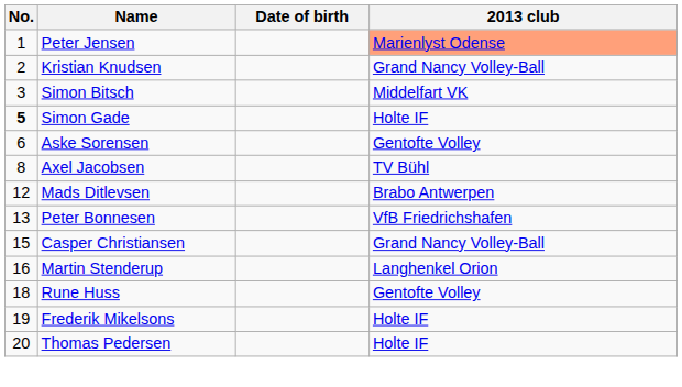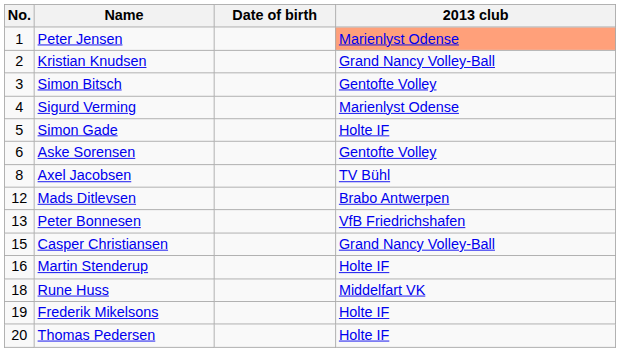 <table class="wikitable sortable" style="font-size:100%; text-align:left;">
 <tr>
 <th>No.</th>
 <th style="width:12em">Name</th>
 <th style="width:8em">Date of birth</th>
 <th style="width:19em">2013 club</th>
 </tr>
 <tr>
 <td align=center>1</td>
 <td><a href='#'>Peter Jensen</a></td>
 <td align=right></td>
 <td style="background: lightsalmon;"> <a href='#'>Marienlyst Odense</a></td>
 </tr>
 <tr>
 <td align=center>2</td>
 <td><a href='#'>Kristian Knudsen </a></td>
 <td align=right></td>
 <td> <a href='#'>Grand Nancy Volley-Ball</a></td>
 </tr>
 <tr>
 <td align=center>3</td>
 <td><a href='#'>Simon Bitsch</a></td>
 <td align=right></td>
-<td> <a href='#'>Middelfart VK</a></td>
+<td> <a href='#'>Gentofte Volley</a></td>
 </tr>
 <tr>
-<td align=center><strong>5</strong></td>
+<td align=center>4</td>
+<td><a href='#'>Sigurd Verming</a></td>
+<td align=right></td>
+<td> <a href='#'>Marienlyst Odense</a></td>
+</tr>
+<tr>
+<td align=center>5</td>
 <td><a href='#'>Simon Gade</a></td>
 <td align=right></td>
 <td> <a href='#'>Holte IF</a></td>
 </tr>
 <tr>
 <td align=center>6</td>
 <td><a href='#'>Aske Sorensen</a></td>
 <td align=right></td>
 <td> <a href='#'>Gentofte Volley</a></td>
 </tr>
 <tr>
 <td align=center>8</td>
 <td><a href='#'>Axel Jacobsen</a></td>
 <td align=right></td>
 <td> <a href='#'>TV Bühl</a></td>
 </tr>
 <tr>
 <td align=center>12</td>
 <td><a href='#'>Mads Ditlevsen</a></td>
 <td align=right></td>
 <td> <a href='#'>Brabo Antwerpen</a></td>
 </tr>
 <tr>
 <td align=center>13</td>
 <td><a href='#'>Peter Bonnesen</a></td>
 <td align=right></td>
 <td> <a href='#'>VfB Friedrichshafen</a></td>
 </tr>
 <tr>
 <td align=center>15</td>
 <td><a href='#'>Casper Christiansen</a></td>
 <td align=right></td>
 <td> <a href='#'>Grand Nancy Volley-Ball</a></td>
 </tr>
 <tr>
 <td align=center>16</td>
 <td><a href='#'>Martin Stenderup</a></td>
 <td align=right></td>
-<td> <a href='#'>Langhenkel Orion</a></td>
+<td> <a href='#'>Holte IF</a></td>
 </tr>
 <tr>
 <td align=center>18</td>
 <td><a href='#'>Rune Huss</a></td>
 <td align=right></td>
-<td> <a href='#'>Gentofte Volley</a></td>
+<td> <a href='#'>Middelfart VK</a></td>
 </tr>
 <tr>
 <td align=center>19</td>
 <td><a href='#'>Frederik Mikelsons</a></td>
 <td align=right></td>
 <td> <a href='#'>Holte IF</a></td>
 </tr>
 <tr>
 <td align=center>20</td>
 <td><a href='#'>Thomas Pedersen</a></td>
 <td align=right></td>
 <td> <a href='#'>Holte IF</a></td>
 </tr>
 </table>
